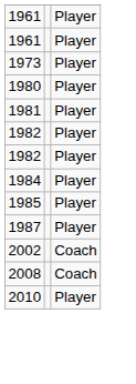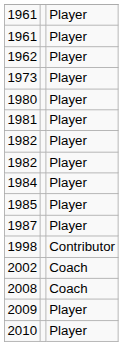 <table class="wikitable sortable">
 <tr>
 </tr>
 <tr>
 <td>1961</td>
 <td></td>
 <td>Player</td>
 </tr>
 <tr>
 <td>1961</td>
+<td></td>
+<td>Player</td>
+</tr>
+<tr>
+<td>1962</td>
 <td></td>
 <td>Player</td>
 </tr>
 <tr>
 <td>1973</td>
 <td></td>
 <td>Player</td>
 </tr>
 <tr>
 <td>1980</td>
 <td></td>
 <td>Player</td>
 </tr>
 <tr>
 <td>1981</td>
 <td></td>
 <td>Player</td>
 </tr>
 <tr>
 <td>1982</td>
 <td></td>
 <td>Player</td>
 </tr>
 <tr>
 <td>1982</td>
 <td></td>
 <td>Player</td>
 </tr>
 <tr>
 <td>1984</td>
 <td></td>
 <td>Player</td>
 </tr>
 <tr>
 <td>1985</td>
 <td></td>
 <td>Player</td>
 </tr>
 <tr>
 <td>1987</td>
 <td></td>
 <td>Player</td>
 </tr>
 <tr>
+<td>1998</td>
+<td></td>
+<td>Contributor</td>
+</tr>
+<tr>
 <td>2002</td>
 <td></td>
 <td>Coach</td>
 </tr>
 <tr>
 <td>2008</td>
 <td></td>
 <td>Coach</td>
 </tr>
 <tr>
+<td>2009</td>
+<td></td>
+<td>Player</td>
+</tr>
+<tr>
 <td>2010</td>
 <td></td>
 <td>Player</td>
 </tr>
 </table>
